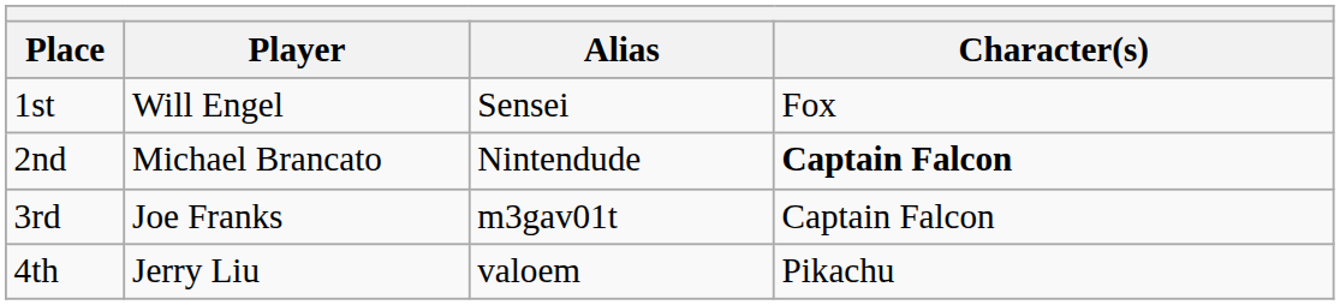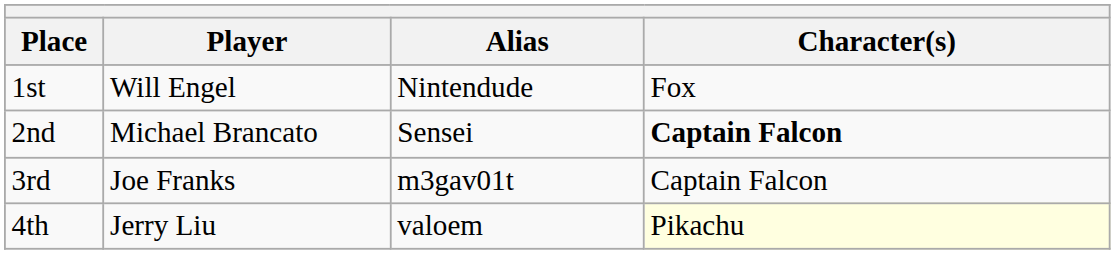 <table class="wikitable">
 <tr>
 <th colspan=4></th>
 </tr>
 <tr>
 <th style="width:50px;">Place</th>
 <th style="width:180px;">Player</th>
 <th style="width:150px;">Alias</th>
 <th style="width:300px;">Character(s)</th>
 </tr>
 <tr>
 <td>1st</td>
 <td> Will Engel</td>
-<td>Sensei</td>
+<td>Nintendude</td>
 <td>Fox</td>
 </tr>
 <tr>
 <td>2nd</td>
 <td> Michael Brancato</td>
-<td>Nintendude</td>
+<td>Sensei</td>
 <td><strong>Captain Falcon</strong></td>
 </tr>
 <tr>
 <td>3rd</td>
 <td> Joe Franks</td>
 <td>m3gav01t</td>
 <td>Captain Falcon</td>
 </tr>
 <tr>
 <td>4th</td>
 <td> Jerry Liu</td>
 <td>valoem</td>
-<td>Pikachu</td>
+<td style="background: lightyellow;">Pikachu</td>
 </tr>
 </table>
